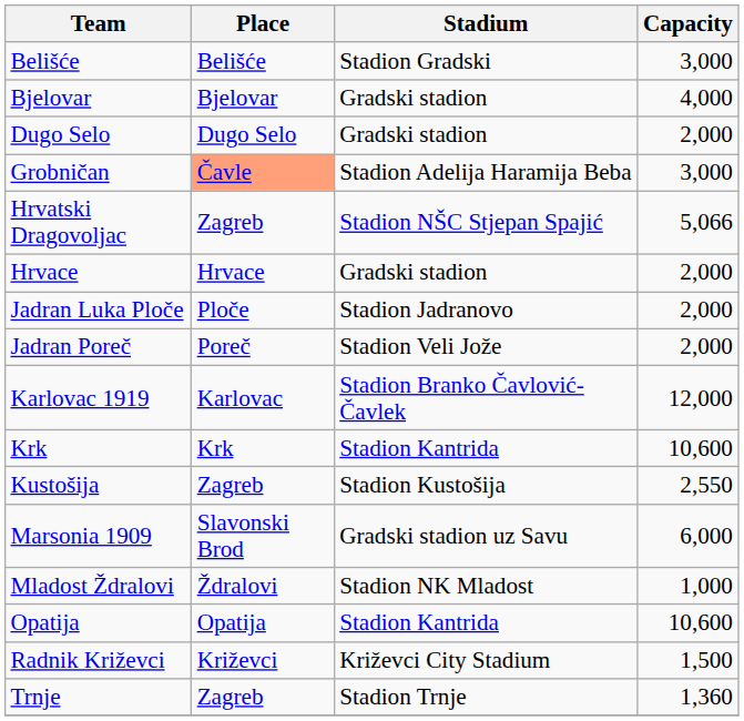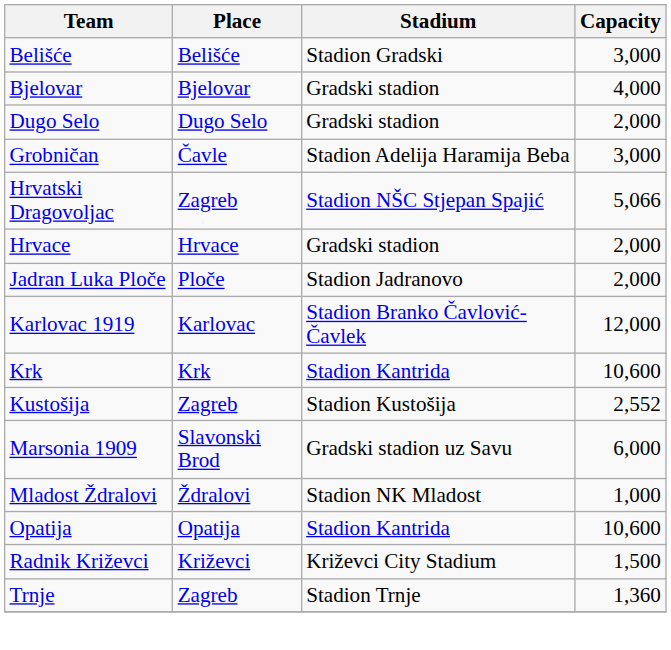 <table class="wikitable sortable">
 <tr>
 <th width="120">Team</th>
 <th width="90">Place</th>
 <th width="200">Stadium</th>
 <th width="60">Capacity</th>
 </tr>
 <tr>
 <td><a href='#'>Belišće</a></td>
 <td><a href='#'>Belišće</a></td>
 <td>Stadion Gradski</td>
 <td align="right">3,000</td>
 </tr>
 <tr>
 <td><a href='#'>Bjelovar</a></td>
 <td><a href='#'>Bjelovar</a></td>
 <td>Gradski stadion</td>
 <td align="right">4,000</td>
 </tr>
 <tr>
 <td><a href='#'>Dugo Selo</a></td>
 <td><a href='#'>Dugo Selo</a></td>
 <td>Gradski stadion</td>
 <td align="right">2,000</td>
 </tr>
 <tr>
 <td><a href='#'>Grobničan</a></td>
-<td style="background: lightsalmon;"><a href='#'>Čavle</a></td>
+<td><a href='#'>Čavle</a></td>
 <td>Stadion Adelija Haramija Beba</td>
 <td align="right">3,000</td>
 </tr>
 <tr>
 <td><a href='#'>Hrvatski Dragovoljac</a></td>
 <td><a href='#'>Zagreb</a></td>
 <td><a href='#'>Stadion NŠC Stjepan Spajić</a></td>
 <td align="right">5,066</td>
 </tr>
 <tr>
 <td><a href='#'>Hrvace</a></td>
 <td><a href='#'>Hrvace</a></td>
 <td>Gradski stadion</td>
 <td align="right">2,000</td>
 </tr>
 <tr>
 <td><a href='#'>Jadran Luka Ploče</a></td>
 <td><a href='#'>Ploče</a></td>
 <td>Stadion Jadranovo</td>
 <td align="right">2,000</td>
 </tr>
 <tr>
-<td><a href='#'>Jadran Poreč</a></td>
-<td><a href='#'>Poreč</a></td>
-<td>Stadion Veli Jože</td>
-<td align="right">2,000</td>
-</tr>
-<tr>
 <td><a href='#'>Karlovac 1919</a></td>
 <td><a href='#'>Karlovac</a></td>
 <td><a href='#'>Stadion Branko Čavlović-Čavlek</a></td>
 <td align="right">12,000</td>
 </tr>
 <tr>
 <td><a href='#'>Krk</a></td>
 <td><a href='#'>Krk</a></td>
 <td><a href='#'>Stadion Kantrida</a></td>
 <td align="right">10,600</td>
 </tr>
 <tr>
 <td><a href='#'>Kustošija</a></td>
 <td><a href='#'>Zagreb</a></td>
 <td>Stadion Kustošija</td>
-<td align="right">2,550</td>
+<td align="right">2,552</td>
 </tr>
 <tr>
 <td><a href='#'>Marsonia 1909</a></td>
 <td><a href='#'>Slavonski Brod</a></td>
 <td>Gradski stadion uz Savu</td>
 <td align="right">6,000</td>
 </tr>
 <tr>
 <td><a href='#'>Mladost Ždralovi</a></td>
 <td><a href='#'>Ždralovi</a></td>
 <td>Stadion NK Mladost</td>
 <td align="right">1,000</td>
 </tr>
 <tr>
 <td><a href='#'>Opatija</a></td>
 <td><a href='#'>Opatija</a></td>
 <td><a href='#'>Stadion Kantrida</a></td>
 <td align="right">10,600</td>
 </tr>
 <tr>
 <td><a href='#'>Radnik Križevci</a></td>
 <td><a href='#'>Križevci</a></td>
 <td>Križevci City Stadium</td>
 <td align="right">1,500</td>
 </tr>
 <tr>
 <td><a href='#'>Trnje</a></td>
 <td><a href='#'>Zagreb</a></td>
 <td>Stadion Trnje</td>
 <td align="right">1,360</td>
 </tr>
 <tr>
 </tr>
 </table>
